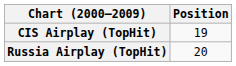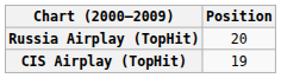 <table class="wikitable plainrowheaders" style="text-align:center">
 <tr>
 <th scope="col">Chart (2000–2009)</th>
 <th scope="col">Position</th>
 </tr>
 <tr>
+<th scope="row">Russia Airplay (TopHit)</th>
+<td>20</td>
+</tr>
+<tr>
 <th scope="row">CIS Airplay (TopHit)</th>
 <td>19</td>
 </tr>
-<tr>
-<th scope="row">Russia Airplay (TopHit)</th>
-<td>20</td>
-</tr>
 </table>
